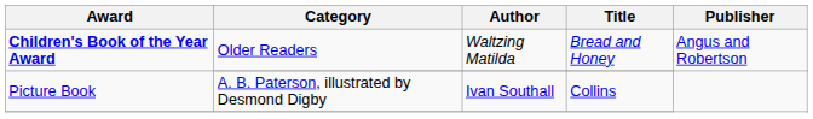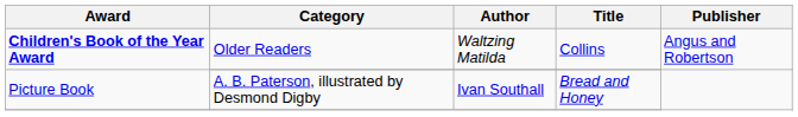 <table class="wikitable" width=95%>
 <tr>
 <th>Award</th>
 <th>Category</th>
 <th>Author</th>
 <th>Title</th>
 <th>Publisher</th>
 </tr>
 <tr>
 <td rowspan=2><strong><a href='#'>Children's Book of the Year Award</a></strong></td>
 <td><a href='#'>Older Readers</a></td>
 <td><em>Waltzing Matilda</em></td>
-<td><em><a href='#'>Bread and Honey</a></em></td>
+<td><a href='#'>Collins</a></td>
 <td><a href='#'>Angus and Robertson</a></td>
 </tr>
 <tr>
 </tr>
 <tr>
 <td><a href='#'>Picture Book</a></td>
 <td><a href='#'>A. B. Paterson</a>, illustrated by Desmond Digby</td>
 <td><a href='#'>Ivan Southall</a></td>
-<td><a href='#'>Collins</a></td>
+<td><em><a href='#'>Bread and Honey</a></em></td>
 </tr>
 <tr>
 </tr>
 </table>
